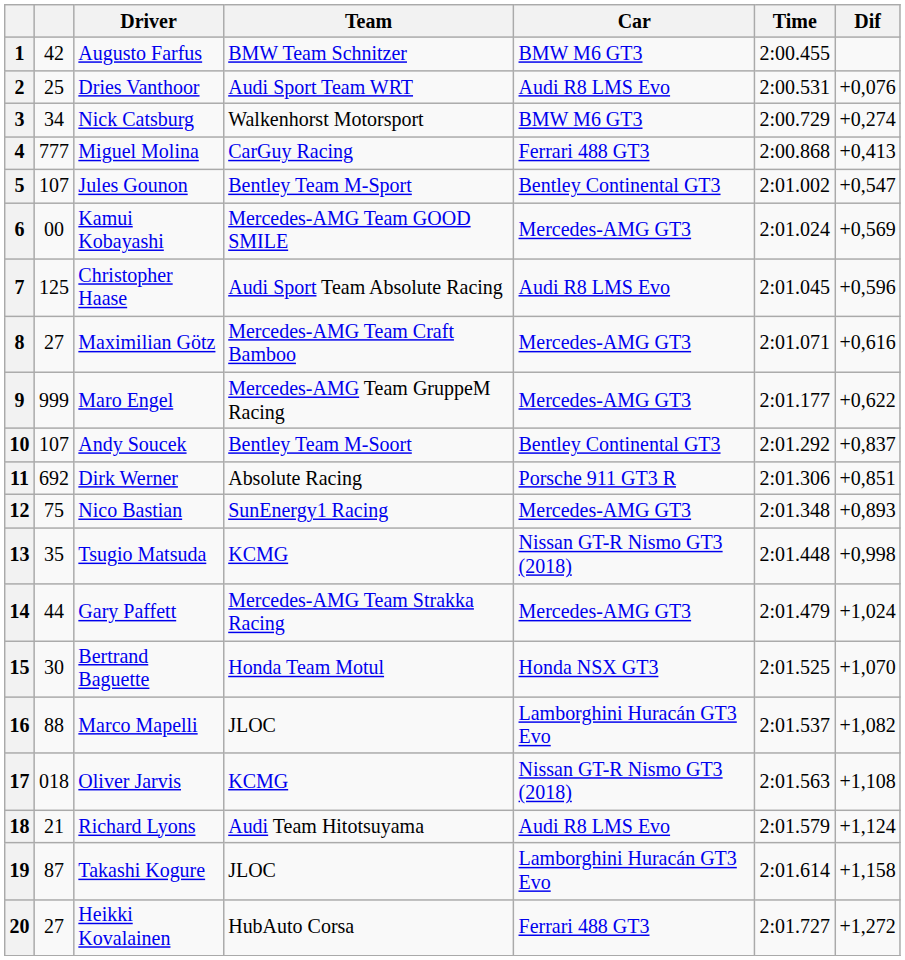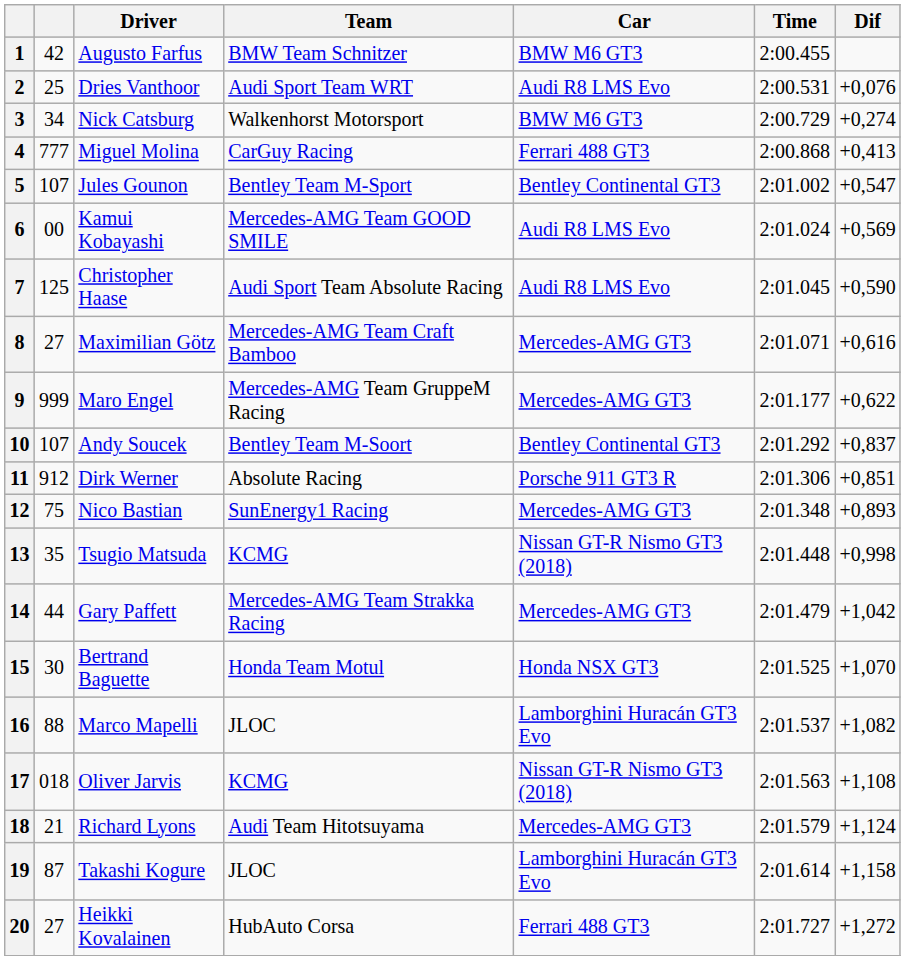 <table class="wikitable" style="font-size: 85%;">
 <tr>
 <th></th>
 <th></th>
 <th>Driver</th>
 <th>Team</th>
 <th>Car</th>
 <th>Time</th>
 <th>Dif</th>
 </tr>
 <tr>
 <th>1</th>
 <td align="center">42</td>
 <td> <a href='#'>Augusto Farfus</a></td>
 <td><a href='#'>BMW Team Schnitzer</a></td>
 <td><a href='#'>BMW M6 GT3</a></td>
 <td align="center">2:00.455</td>
 <td></td>
 </tr>
 <tr>
 <th>2</th>
 <td align="center">25</td>
 <td> <a href='#'>Dries Vanthoor</a></td>
 <td><a href='#'>Audi Sport Team WRT</a></td>
 <td><a href='#'>Audi R8 LMS Evo</a></td>
 <td align="center">2:00.531</td>
 <td>+0,076</td>
 </tr>
 <tr>
 <th>3</th>
 <td align="center">34</td>
 <td> <a href='#'>Nick Catsburg</a></td>
 <td>Walkenhorst Motorsport</td>
 <td><a href='#'>BMW M6 GT3</a></td>
 <td align="center">2:00.729</td>
 <td>+0,274</td>
 </tr>
 <tr>
 <th>4</th>
 <td align="center">777</td>
 <td> <a href='#'>Miguel Molina</a></td>
 <td><a href='#'>CarGuy Racing</a></td>
 <td><a href='#'>Ferrari 488 GT3</a></td>
 <td align="center">2:00.868</td>
 <td>+0,413</td>
 </tr>
 <tr>
 <th>5</th>
 <td align="center">107</td>
 <td> <a href='#'>Jules Gounon</a></td>
 <td><a href='#'>Bentley Team M-Sport</a></td>
 <td><a href='#'>Bentley Continental GT3</a></td>
 <td align="center">2:01.002</td>
 <td>+0,547</td>
 </tr>
 <tr>
 <th>6</th>
 <td align="center">00</td>
 <td> <a href='#'>Kamui Kobayashi</a></td>
 <td><a href='#'>Mercedes-AMG Team GOOD SMILE</a></td>
-<td><a href='#'>Mercedes-AMG GT3</a></td>
+<td><a href='#'>Audi R8 LMS Evo</a></td>
 <td align="center">2:01.024</td>
 <td>+0,569</td>
 </tr>
 <tr>
 <th>7</th>
 <td align="center">125</td>
 <td> <a href='#'>Christopher Haase</a></td>
 <td><a href='#'>Audi Sport</a> Team Absolute Racing</td>
 <td><a href='#'>Audi R8 LMS Evo</a></td>
 <td align="center">2:01.045</td>
-<td>+0,596</td>
+<td>+0,590</td>
 </tr>
 <tr>
 <th>8</th>
 <td align="center">27</td>
 <td>  <a href='#'>Maximilian Götz</a></td>
 <td><a href='#'>Mercedes-AMG Team Craft Bamboo</a></td>
 <td><a href='#'>Mercedes-AMG GT3</a></td>
 <td align="center">2:01.071</td>
 <td>+0,616</td>
 </tr>
 <tr>
 <th>9</th>
 <td align="center">999</td>
 <td> <a href='#'>Maro Engel</a></td>
 <td><a href='#'>Mercedes-AMG</a> Team GruppeM Racing</td>
 <td><a href='#'>Mercedes-AMG GT3</a></td>
 <td align="center">2:01.177</td>
 <td>+0,622</td>
 </tr>
 <tr>
 <th>10</th>
 <td align="center">107</td>
 <td> <a href='#'>Andy Soucek</a></td>
 <td><a href='#'>Bentley Team M-Soort</a></td>
 <td><a href='#'>Bentley Continental GT3</a></td>
 <td align="center">2:01.292</td>
 <td>+0,837</td>
 </tr>
 <tr>
 <th>11</th>
-<td align="center">692</td>
+<td align="center">912</td>
 <td> <a href='#'>Dirk Werner</a></td>
 <td>Absolute Racing</td>
 <td><a href='#'>Porsche 911 GT3 R</a></td>
 <td align="center">2:01.306</td>
 <td>+0,851</td>
 </tr>
 <tr>
 <th>12</th>
 <td align="center">75</td>
 <td> <a href='#'>Nico Bastian</a></td>
 <td><a href='#'>SunEnergy1 Racing</a></td>
 <td><a href='#'>Mercedes-AMG GT3</a></td>
 <td align="center">2:01.348</td>
 <td>+0,893</td>
 </tr>
 <tr>
 <th>13</th>
 <td align="center">35</td>
 <td> <a href='#'>Tsugio Matsuda</a></td>
 <td><a href='#'>KCMG</a></td>
 <td><a href='#'>Nissan GT-R Nismo GT3 (2018)</a></td>
 <td align="center">2:01.448</td>
 <td>+0,998</td>
 </tr>
 <tr>
 <th>14</th>
 <td align="center">44</td>
 <td> <a href='#'>Gary Paffett</a></td>
 <td><a href='#'>Mercedes-AMG Team Strakka Racing</a></td>
 <td><a href='#'>Mercedes-AMG GT3</a></td>
 <td align="center">2:01.479</td>
-<td>+1,024</td>
+<td>+1,042</td>
 </tr>
 <tr>
 <th>15</th>
 <td align="center">30</td>
 <td> <a href='#'>Bertrand Baguette</a></td>
 <td><a href='#'>Honda Team Motul</a></td>
 <td><a href='#'>Honda NSX GT3</a></td>
 <td align="center">2:01.525</td>
 <td>+1,070</td>
 </tr>
 <tr>
 <th>16</th>
 <td align="center">88</td>
 <td> <a href='#'>Marco Mapelli</a></td>
 <td>JLOC</td>
 <td><a href='#'>Lamborghini Huracán GT3 Evo</a></td>
 <td align="center">2:01.537</td>
 <td>+1,082</td>
 </tr>
 <tr>
 <th>17</th>
 <td align="center">018</td>
 <td> <a href='#'>Oliver Jarvis</a></td>
 <td><a href='#'>KCMG</a></td>
 <td><a href='#'>Nissan GT-R Nismo GT3 (2018)</a></td>
 <td align="center">2:01.563</td>
 <td>+1,108</td>
 </tr>
 <tr>
 <th>18</th>
 <td align="center">21</td>
 <td> <a href='#'>Richard Lyons</a></td>
 <td><a href='#'>Audi</a> Team Hitotsuyama</td>
-<td><a href='#'>Audi R8 LMS Evo</a></td>
+<td><a href='#'>Mercedes-AMG GT3</a></td>
 <td align="center">2:01.579</td>
 <td>+1,124</td>
 </tr>
 <tr>
 <th>19</th>
 <td align="center">87</td>
 <td> <a href='#'>Takashi Kogure</a></td>
 <td>JLOC</td>
 <td><a href='#'>Lamborghini Huracán GT3 Evo</a></td>
 <td align="center">2:01.614</td>
 <td>+1,158</td>
 </tr>
 <tr>
 <th>20</th>
 <td align="center">27</td>
 <td> <a href='#'>Heikki Kovalainen</a></td>
 <td>HubAuto Corsa</td>
 <td><a href='#'>Ferrari 488 GT3</a></td>
 <td align="center">2:01.727</td>
 <td>+1,272</td>
 </tr>
 <tr>
 </tr>
 </table>
